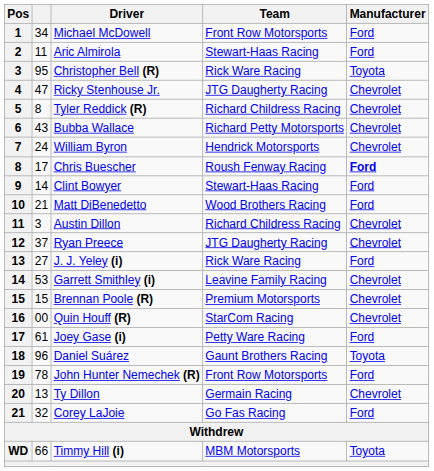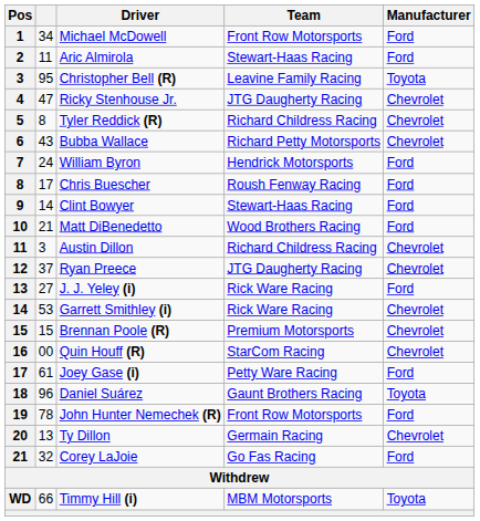 <table class="wikitable" style="font-size:95%">
 <tr>
 <th>Pos</th>
 <th></th>
 <th>Driver</th>
 <th>Team</th>
 <th>Manufacturer</th>
 </tr>
 <tr>
 <th>1</th>
 <td>34</td>
 <td><a href='#'>Michael McDowell</a></td>
 <td><a href='#'>Front Row Motorsports</a></td>
 <td><a href='#'>Ford</a></td>
 </tr>
 <tr>
 <th>2</th>
 <td>11</td>
 <td><a href='#'>Aric Almirola</a></td>
 <td><a href='#'>Stewart-Haas Racing</a></td>
 <td><a href='#'>Ford</a></td>
 </tr>
 <tr>
 <th>3</th>
 <td>95</td>
 <td><a href='#'>Christopher Bell</a> <strong>(R)</strong></td>
-<td><a href='#'>Rick Ware Racing</a></td>
+<td><a href='#'>Leavine Family Racing</a></td>
 <td><a href='#'>Toyota</a></td>
 </tr>
 <tr>
 <th>4</th>
 <td>47</td>
 <td><a href='#'>Ricky Stenhouse Jr.</a></td>
 <td><a href='#'>JTG Daugherty Racing</a></td>
 <td><a href='#'>Chevrolet</a></td>
 </tr>
 <tr>
 <th>5</th>
 <td>8</td>
 <td><a href='#'>Tyler Reddick</a> <strong>(R)</strong></td>
 <td><a href='#'>Richard Childress Racing</a></td>
 <td><a href='#'>Chevrolet</a></td>
 </tr>
 <tr>
 <th>6</th>
 <td>43</td>
 <td><a href='#'>Bubba Wallace</a></td>
 <td><a href='#'>Richard Petty Motorsports</a></td>
 <td><a href='#'>Chevrolet</a></td>
 </tr>
 <tr>
 <th>7</th>
 <td>24</td>
 <td><a href='#'>William Byron</a></td>
 <td><a href='#'>Hendrick Motorsports</a></td>
-<td><a href='#'>Chevrolet</a></td>
+<td><a href='#'>Ford</a></td>
 </tr>
 <tr>
 <th>8</th>
 <td>17</td>
 <td><a href='#'>Chris Buescher</a></td>
 <td><a href='#'>Roush Fenway Racing</a></td>
-<td><strong><a href='#'>Ford</a></strong></td>
+<td><a href='#'>Ford</a></td>
 </tr>
 <tr>
 <th>9</th>
 <td>14</td>
 <td><a href='#'>Clint Bowyer</a></td>
 <td><a href='#'>Stewart-Haas Racing</a></td>
 <td><a href='#'>Ford</a></td>
 </tr>
 <tr>
 <th>10</th>
 <td>21</td>
 <td><a href='#'>Matt DiBenedetto</a></td>
 <td><a href='#'>Wood Brothers Racing</a></td>
 <td><a href='#'>Ford</a></td>
 </tr>
 <tr>
 <th>11</th>
 <td>3</td>
 <td><a href='#'>Austin Dillon</a></td>
 <td><a href='#'>Richard Childress Racing</a></td>
 <td><a href='#'>Chevrolet</a></td>
 </tr>
 <tr>
 <th>12</th>
 <td>37</td>
 <td><a href='#'>Ryan Preece</a></td>
 <td><a href='#'>JTG Daugherty Racing</a></td>
 <td><a href='#'>Chevrolet</a></td>
 </tr>
 <tr>
 <th>13</th>
 <td>27</td>
 <td><a href='#'>J. J. Yeley</a> <strong>(i)</strong></td>
 <td><a href='#'>Rick Ware Racing</a></td>
 <td><a href='#'>Ford</a></td>
 </tr>
 <tr>
 <th>14</th>
 <td>53</td>
 <td><a href='#'>Garrett Smithley</a> <strong>(i)</strong></td>
-<td><a href='#'>Leavine Family Racing</a></td>
+<td><a href='#'>Rick Ware Racing</a></td>
 <td><a href='#'>Chevrolet</a></td>
 </tr>
 <tr>
 <th>15</th>
 <td>15</td>
 <td><a href='#'>Brennan Poole</a> <strong>(R)</strong></td>
 <td><a href='#'>Premium Motorsports</a></td>
 <td><a href='#'>Chevrolet</a></td>
 </tr>
 <tr>
 <th>16</th>
 <td>00</td>
 <td><a href='#'>Quin Houff</a> <strong>(R)</strong></td>
 <td><a href='#'>StarCom Racing</a></td>
 <td><a href='#'>Chevrolet</a></td>
 </tr>
 <tr>
 <th>17</th>
 <td>61</td>
 <td><a href='#'>Joey Gase</a> <strong>(i)</strong></td>
 <td><a href='#'>Petty Ware Racing</a></td>
 <td><a href='#'>Ford</a></td>
 </tr>
 <tr>
 <th>18</th>
 <td>96</td>
 <td><a href='#'>Daniel Suárez</a></td>
 <td><a href='#'>Gaunt Brothers Racing</a></td>
 <td><a href='#'>Toyota</a></td>
 </tr>
 <tr>
 <th>19</th>
 <td>78</td>
 <td><a href='#'>John Hunter Nemechek</a> <strong>(R)</strong></td>
 <td><a href='#'>Front Row Motorsports</a></td>
 <td><a href='#'>Ford</a></td>
 </tr>
 <tr>
 <th>20</th>
 <td>13</td>
 <td><a href='#'>Ty Dillon</a></td>
 <td><a href='#'>Germain Racing</a></td>
 <td><a href='#'>Chevrolet</a></td>
 </tr>
 <tr>
 <th>21</th>
 <td>32</td>
 <td><a href='#'>Corey LaJoie</a></td>
 <td><a href='#'>Go Fas Racing</a></td>
 <td><a href='#'>Ford</a></td>
 </tr>
 <tr>
 <th colspan="7"><strong>Withdrew</strong></th>
 </tr>
 <tr>
 <th>WD</th>
 <td>66</td>
 <td><a href='#'>Timmy Hill</a> <strong>(i)</strong></td>
 <td><a href='#'>MBM Motorsports</a></td>
 <td><a href='#'>Toyota</a></td>
 </tr>
 <tr>
 <th colspan="7"></th>
 </tr>
 </table>
